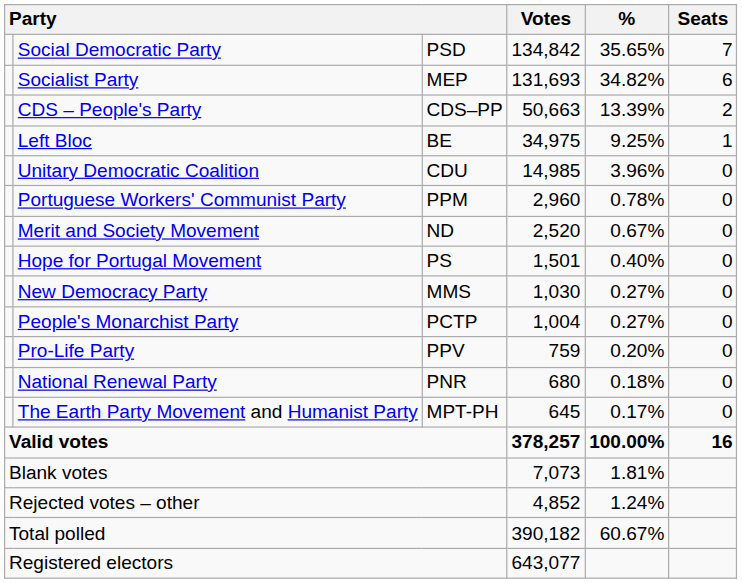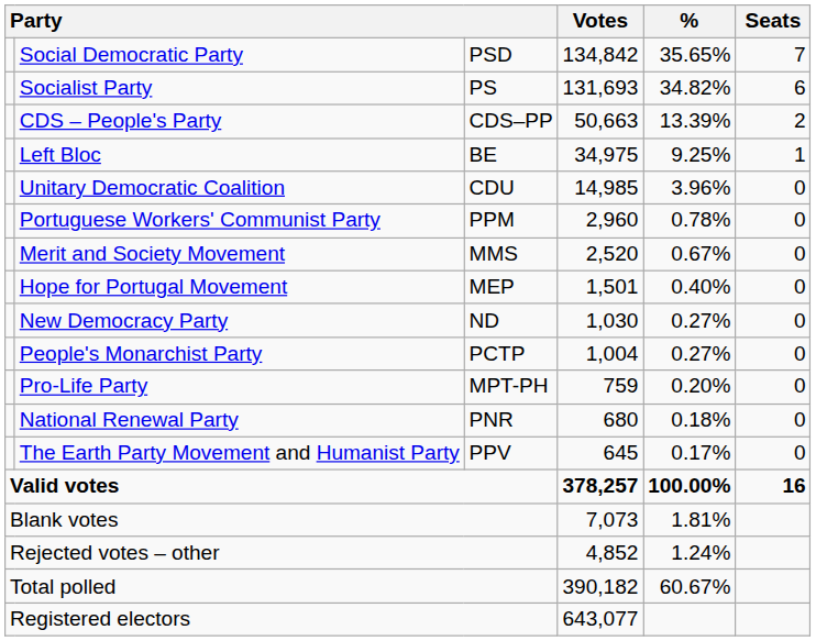 <table class="wikitable" border="1" style="text-align:right;">
 <tr>
 <th style="text-align:left;" colspan=3>Party</th>
 <th align=center width="50">Votes</th>
 <th align=center width="50">%</th>
 <th align=center width="50">Seats</th>
 </tr>
 <tr>
 <td></td>
 <td align=left><a href='#'>Social Democratic Party</a></td>
 <td align=left>PSD</td>
 <td>134,842</td>
 <td>35.65%</td>
 <td>7</td>
 </tr>
 <tr>
 <td></td>
 <td align=left><a href='#'>Socialist Party</a></td>
-<td align=left>MEP</td>
+<td align=left>PS</td>
 <td>131,693</td>
 <td>34.82%</td>
 <td>6</td>
 </tr>
 <tr>
 <td></td>
 <td align=left><a href='#'>CDS – People's Party</a></td>
 <td align=left style="white-space: nowrap;">CDS–PP</td>
 <td>50,663</td>
 <td>13.39%</td>
 <td>2</td>
 </tr>
 <tr>
 <td></td>
 <td align=left><a href='#'>Left Bloc</a></td>
 <td align=left>BE</td>
 <td>34,975</td>
 <td>9.25%</td>
 <td>1</td>
 </tr>
 <tr>
 <td></td>
 <td align=left style="white-space: nowrap;"><a href='#'>Unitary Democratic Coalition</a></td>
 <td align=left>CDU</td>
 <td>14,985</td>
 <td>3.96%</td>
 <td>0</td>
 </tr>
 <tr>
 <td></td>
 <td align=left><a href='#'>Portuguese Workers' Communist Party</a></td>
 <td align=left>PPM</td>
 <td>2,960</td>
 <td>0.78%</td>
 <td>0</td>
 </tr>
 <tr>
 <td></td>
 <td align=left><a href='#'>Merit and Society Movement</a></td>
-<td align=left>ND</td>
+<td align=left>MMS</td>
 <td>2,520</td>
 <td>0.67%</td>
 <td>0</td>
 </tr>
 <tr>
 <td></td>
 <td align=left><a href='#'>Hope for Portugal Movement</a></td>
-<td align=left>PS</td>
+<td align=left>MEP</td>
 <td>1,501</td>
 <td>0.40%</td>
 <td>0</td>
 </tr>
 <tr>
 <td></td>
 <td align=left><a href='#'>New Democracy Party</a></td>
-<td align=left>MMS</td>
+<td align=left>ND</td>
 <td>1,030</td>
 <td>0.27%</td>
 <td>0</td>
 </tr>
 <tr>
 <td></td>
 <td align=left><a href='#'>People's Monarchist Party</a></td>
 <td align=left>PCTP</td>
 <td>1,004</td>
 <td>0.27%</td>
 <td>0</td>
 </tr>
 <tr>
 <td></td>
 <td align=left><a href='#'>Pro-Life Party</a></td>
-<td align=left>PPV</td>
+<td align=left>MPT-PH</td>
 <td>759</td>
 <td>0.20%</td>
 <td>0</td>
 </tr>
 <tr>
 <td></td>
 <td align=left><a href='#'>National Renewal Party</a></td>
 <td align=left>PNR</td>
 <td>680</td>
 <td>0.18%</td>
 <td>0</td>
 </tr>
 <tr>
 <td></td>
 <td align=left><a href='#'>The Earth Party Movement</a> and <a href='#'>Humanist Party</a></td>
-<td align=left>MPT-PH</td>
+<td align=left>PPV</td>
 <td>645</td>
 <td>0.17%</td>
 <td>0</td>
 </tr>
 <tr style="font-weight:bold">
 <td align=left colspan=3>Valid votes</td>
 <td>378,257</td>
 <td>100.00%</td>
 <td>16</td>
 </tr>
 <tr>
 <td align=left colspan=3>Blank votes</td>
 <td>7,073</td>
 <td>1.81%</td>
 <td></td>
 </tr>
 <tr>
 <td align=left colspan=3>Rejected votes – other</td>
 <td>4,852</td>
 <td>1.24%</td>
 <td></td>
 </tr>
 <tr>
 <td align=left colspan=3>Total polled</td>
 <td>390,182</td>
 <td>60.67%</td>
 <td></td>
 </tr>
 <tr>
 <td align=left colspan=3>Registered electors</td>
 <td>643,077</td>
 <td></td>
 <td></td>
 </tr>
 </table>
